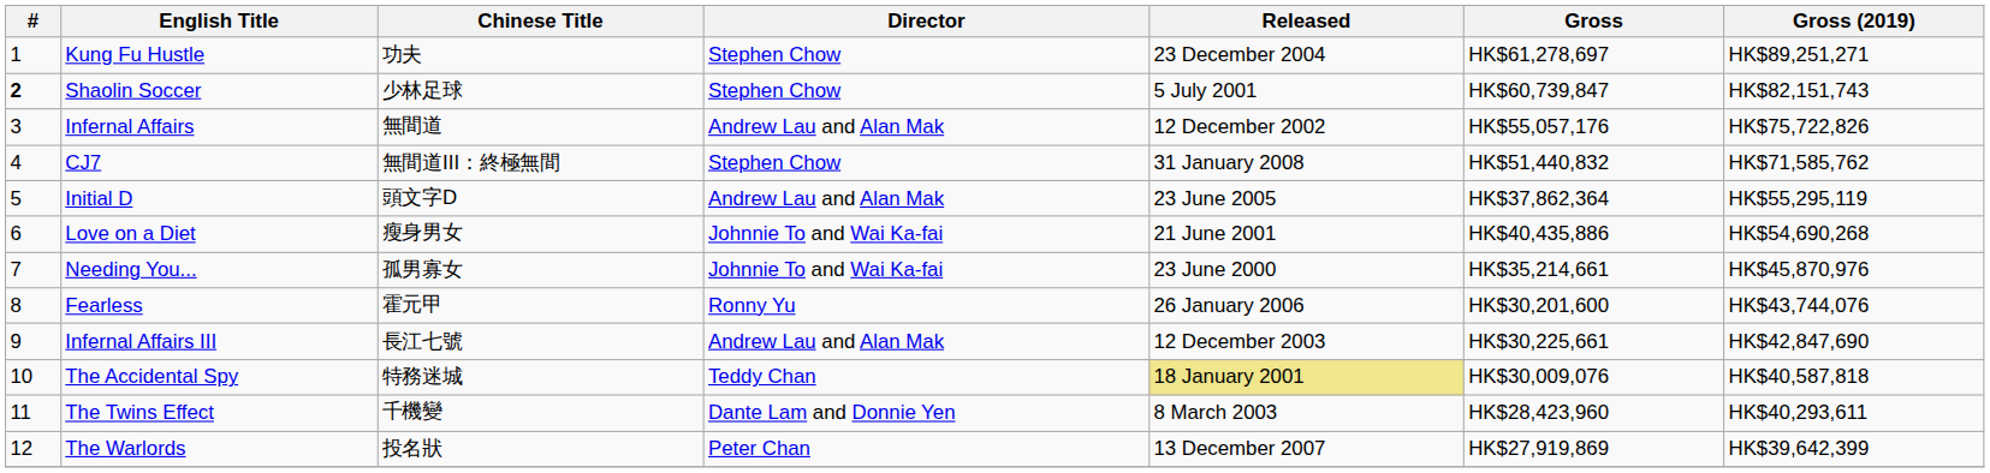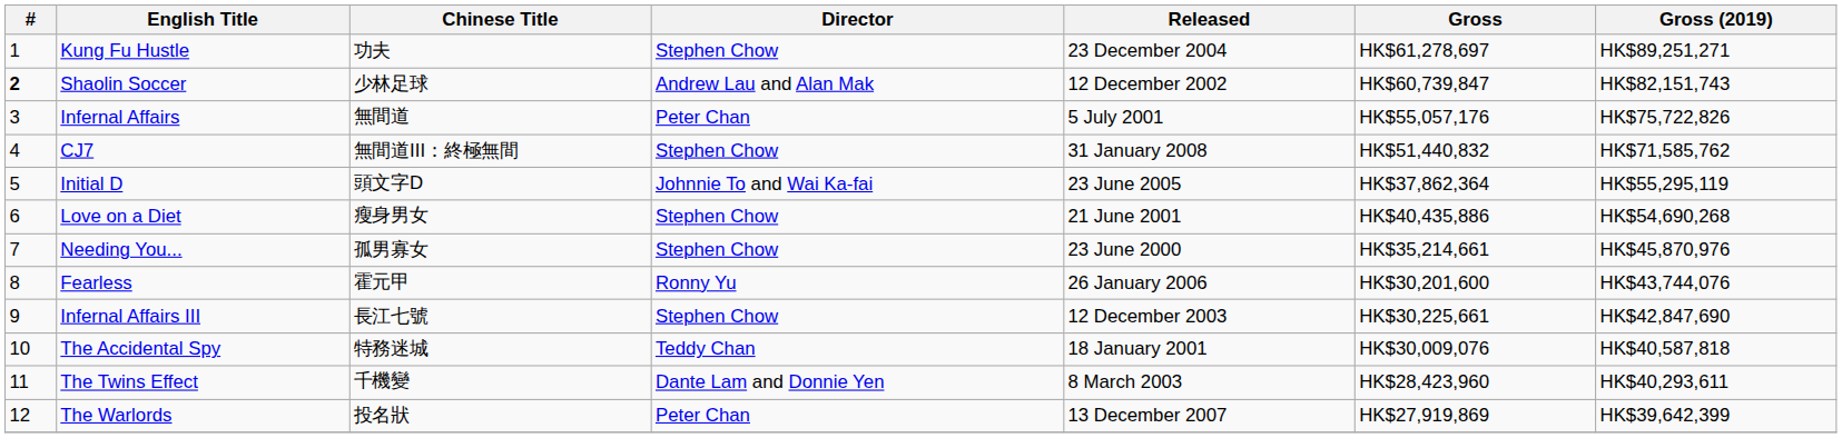 <table class="wikitable sortable" width=99%>
 <tr>
 <th>#</th>
 <th>English Title</th>
 <th>Chinese Title</th>
 <th>Director</th>
 <th>Released</th>
 <th>Gross</th>
 <th>Gross (2019)</th>
 </tr>
 <tr>
 <td>1</td>
 <td><a href='#'>Kung Fu Hustle</a></td>
 <td>功夫</td>
 <td><a href='#'>Stephen Chow</a></td>
 <td>23 December 2004</td>
 <td>HK$61,278,697</td>
 <td>HK$89,251,271</td>
 </tr>
 <tr>
 <td><strong>2</strong></td>
 <td><a href='#'>Shaolin Soccer</a></td>
 <td>少林足球</td>
-<td><a href='#'>Stephen Chow</a></td>
-<td>5 July 2001</td>
+<td><a href='#'>Andrew Lau</a> and <a href='#'>Alan Mak</a></td>
+<td>12 December 2002</td>
 <td>HK$60,739,847</td>
 <td>HK$82,151,743</td>
 </tr>
 <tr>
 <td>3</td>
 <td><a href='#'>Infernal Affairs</a></td>
 <td>無間道</td>
-<td><a href='#'>Andrew Lau</a> and <a href='#'>Alan Mak</a></td>
-<td>12 December 2002</td>
+<td><a href='#'>Peter Chan</a></td>
+<td>5 July 2001</td>
 <td>HK$55,057,176</td>
 <td>HK$75,722,826</td>
 </tr>
 <tr>
 <td>4</td>
 <td><a href='#'>CJ7</a></td>
 <td>無間道III：終極無間</td>
 <td><a href='#'>Stephen Chow</a></td>
 <td>31 January 2008</td>
 <td>HK$51,440,832</td>
 <td>HK$71,585,762</td>
 </tr>
 <tr>
 <td>5</td>
 <td><a href='#'>Initial D</a></td>
 <td>頭文字D</td>
-<td><a href='#'>Andrew Lau</a> and <a href='#'>Alan Mak</a></td>
+<td><a href='#'>Johnnie To</a> and <a href='#'>Wai Ka-fai</a></td>
 <td>23 June 2005</td>
 <td>HK$37,862,364</td>
 <td>HK$55,295,119</td>
 </tr>
 <tr>
 <td>6</td>
 <td><a href='#'>Love on a Diet</a></td>
 <td>瘦身男女</td>
-<td><a href='#'>Johnnie To</a> and <a href='#'>Wai Ka-fai</a></td>
+<td><a href='#'>Stephen Chow</a></td>
 <td>21 June 2001</td>
 <td>HK$40,435,886</td>
 <td>HK$54,690,268</td>
 </tr>
 <tr>
 <td>7</td>
 <td><a href='#'>Needing You...</a></td>
 <td>孤男寡女</td>
-<td><a href='#'>Johnnie To</a> and <a href='#'>Wai Ka-fai</a></td>
+<td><a href='#'>Stephen Chow</a></td>
 <td>23 June 2000</td>
 <td>HK$35,214,661</td>
 <td>HK$45,870,976</td>
 </tr>
 <tr>
 <td>8</td>
 <td><a href='#'>Fearless</a></td>
 <td>霍元甲</td>
 <td><a href='#'>Ronny Yu</a></td>
 <td>26 January 2006</td>
 <td>HK$30,201,600</td>
 <td>HK$43,744,076</td>
 </tr>
 <tr>
 <td>9</td>
 <td><a href='#'>Infernal Affairs III</a></td>
 <td>長江七號</td>
-<td><a href='#'>Andrew Lau</a> and <a href='#'>Alan Mak</a></td>
+<td><a href='#'>Stephen Chow</a></td>
 <td>12 December 2003</td>
 <td>HK$30,225,661</td>
 <td>HK$42,847,690</td>
 </tr>
 <tr>
 <td>10</td>
 <td><a href='#'>The Accidental Spy</a></td>
 <td>特務迷城</td>
 <td><a href='#'>Teddy Chan</a></td>
-<td style="background: khaki;">18 January 2001</td>
+<td>18 January 2001</td>
 <td>HK$30,009,076</td>
 <td>HK$40,587,818</td>
 </tr>
 <tr>
 <td>11</td>
 <td><a href='#'>The Twins Effect</a></td>
 <td>千機變</td>
 <td><a href='#'>Dante Lam</a> and <a href='#'>Donnie Yen</a></td>
 <td>8 March 2003</td>
 <td>HK$28,423,960</td>
 <td>HK$40,293,611</td>
 </tr>
 <tr>
 <td>12</td>
 <td><a href='#'>The Warlords</a></td>
 <td>投名狀</td>
 <td><a href='#'>Peter Chan</a></td>
 <td>13 December 2007</td>
 <td>HK$27,919,869</td>
 <td>HK$39,642,399</td>
 </tr>
 <tr>
 </tr>
 </table>
